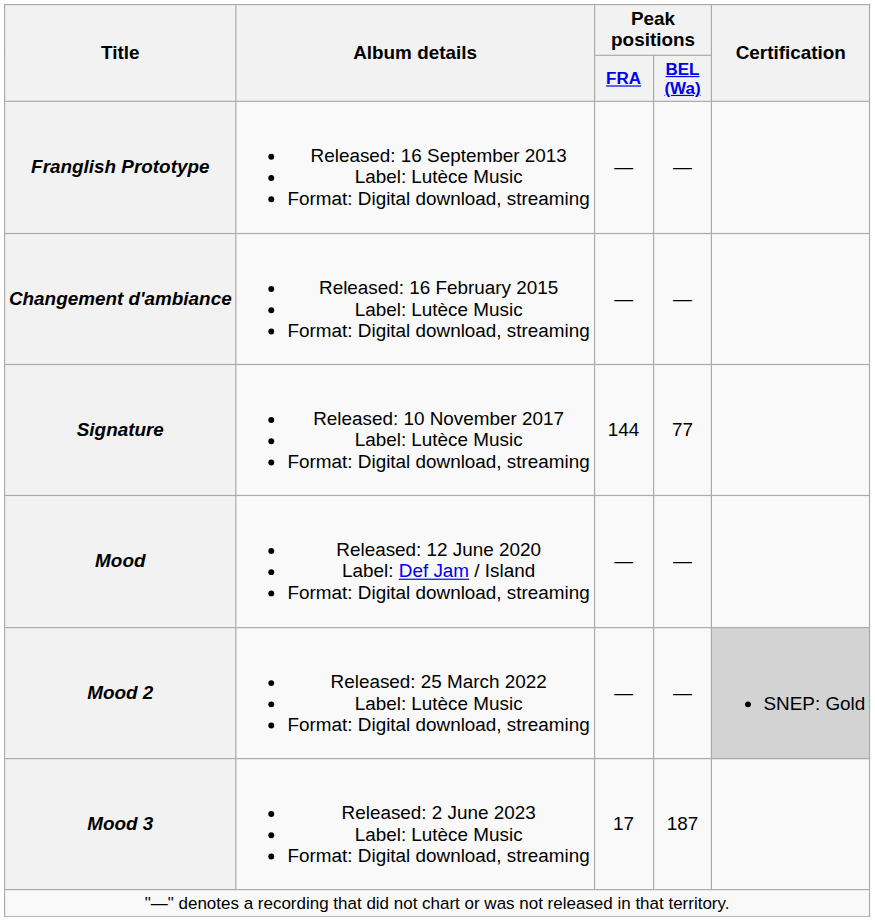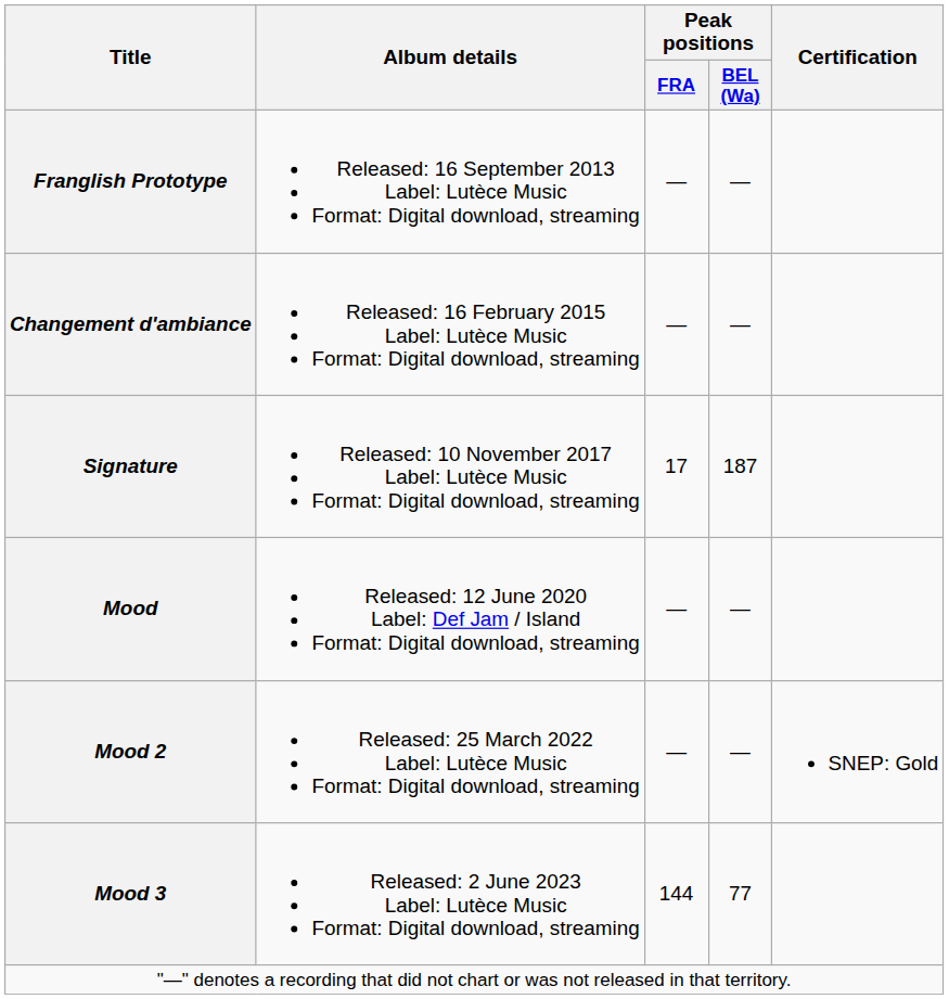 <table class="wikitable plainrowheaders" style="text-align:center">
 <tr>
 <th scope="col" rowspan="2">Title</th>
 <th scope="col" rowspan="2">Album details</th>
 <th scope="col" colspan="2">Peak positions</th>
 <th rowspan="2">Certification</th>
 </tr>
 <tr>
 <th scope="col" style="width:3em;font-size:90%;"><a href='#'>FRA</a><br></th>
 <th scope="col" style="width:3em;font-size:90%;"><a href='#'>BEL <br>(Wa)</a><br></th>
 </tr>
 <tr>
 <th scope="row"><em>Franglish Prototype</em></th>
 <td><br><ul><li>Released: 16 September 2013</li><li>Label: Lutèce Music</li><li>Format: Digital download, streaming</li></ul></td>
 <td>—</td>
 <td>—</td>
 <td></td>
 </tr>
 <tr>
 <th scope="row"><em>Changement d'ambiance</em></th>
 <td><br><ul><li>Released: 16 February 2015</li><li>Label: Lutèce Music</li><li>Format: Digital download, streaming</li></ul></td>
 <td>—</td>
 <td>—</td>
 <td></td>
 </tr>
 <tr>
 <th scope="row"><em>Signature</em></th>
 <td><br><ul><li>Released: 10 November 2017</li><li>Label: Lutèce Music</li><li>Format: Digital download, streaming</li></ul></td>
-<td>144</td>
-<td>77</td>
+<td>17</td>
+<td>187</td>
 <td></td>
 </tr>
 <tr>
 <th scope="row"><em>Mood</em></th>
 <td><br><ul><li>Released: 12 June 2020</li><li>Label: <a href='#'>Def Jam</a> / Island</li><li>Format: Digital download, streaming</li></ul></td>
 <td>—</td>
 <td>—</td>
 <td></td>
 </tr>
 <tr>
 <th scope="row"><em>Mood 2</em></th>
 <td><br><ul><li>Released: 25 March 2022</li><li>Label: Lutèce Music</li><li>Format: Digital download, streaming</li></ul></td>
 <td>—</td>
 <td>—</td>
-<td style="background: lightgrey;"><br><ul><li>SNEP: Gold</li></ul></td>
+<td><br><ul><li>SNEP: Gold</li></ul></td>
 </tr>
 <tr>
 <th scope="row"><em>Mood 3</em></th>
 <td><br><ul><li>Released: 2 June 2023</li><li>Label: Lutèce Music</li><li>Format: Digital download, streaming</li></ul></td>
-<td>17</td>
-<td>187</td>
+<td>144</td>
+<td>77</td>
 <td></td>
 </tr>
 <tr>
 <td colspan="6" style="font-size:90%">"—" denotes a recording that did not chart or was not released in that territory.</td>
 </tr>
 </table>
